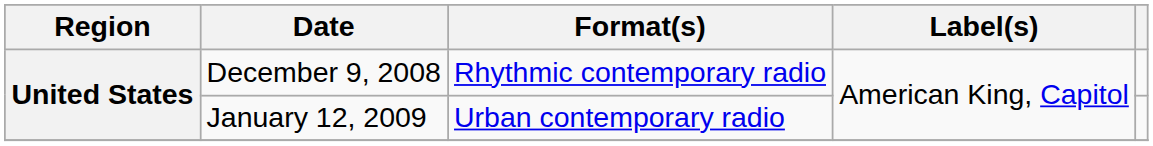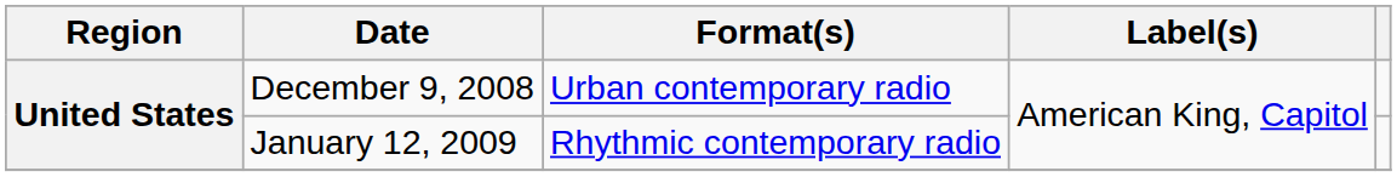 <table class="wikitable plainrowheaders">
 <tr>
 <th scope="col">Region</th>
 <th scope="col">Date</th>
 <th scope="col">Format(s)</th>
 <th scope="col">Label(s)</th>
 <th scope="col"></th>
 </tr>
 <tr>
 <th rowspan="2" scope="row">United States</th>
 <td>December 9, 2008</td>
-<td><a href='#'>Rhythmic contemporary radio</a></td>
+<td><a href='#'>Urban contemporary radio</a></td>
 <td rowspan="2">American King, <a href='#'>Capitol</a></td>
 <td align="center"></td>
 </tr>
 <tr>
 <td>January 12, 2009</td>
-<td><a href='#'>Urban contemporary radio</a></td>
+<td><a href='#'>Rhythmic contemporary radio</a></td>
 <td align="center"></td>
 </tr>
 <tr>
 </tr>
 </table>
